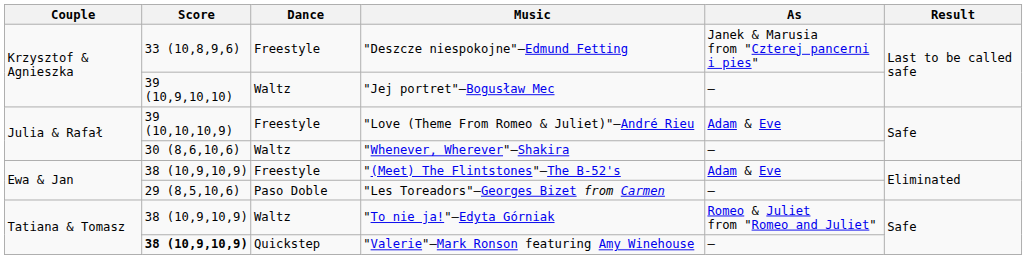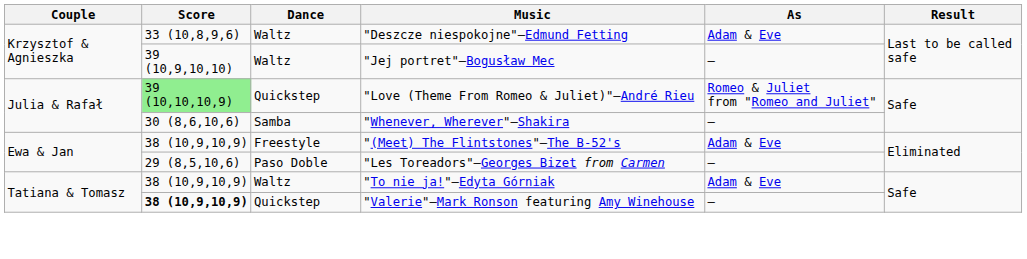 <table class="wikitable">
 <tr>
 <th width="140">Couple</th>
 <th width="110">Score</th>
 <th width="110">Dance</th>
 <th width="360">Music</th>
 <th width="185">As</th>
 <th width="140">Result</th>
 </tr>
 <tr>
 <td rowspan="2">Krzysztof & Agnieszka</td>
 <td>33 (10,8,9,6)</td>
-<td>Freestyle</td>
+<td>Waltz</td>
 <td>"Deszcze niespokojne"—<a href='#'>Edmund Fetting</a></td>
-<td>Janek & Marusia<br>from "<a href='#'>Czterej pancerni i pies</a>"</td>
+<td><a href='#'>Adam</a> & <a href='#'>Eve</a></td>
 <td rowspan="2">Last to be called safe</td>
 </tr>
 <tr>
 <td>39 (10,9,10,10)</td>
 <td>Waltz</td>
 <td>"Jej portret"—<a href='#'>Bogusław Mec</a></td>
 <td>—</td>
 </tr>
 <tr>
 <td rowspan="2">Julia & Rafał</td>
-<td>39 (10,10,10,9)</td>
-<td>Freestyle</td>
+<td style="background: lightgreen;">39 (10,10,10,9)</td>
+<td>Quickstep</td>
 <td>"Love (Theme From Romeo & Juliet)"—<a href='#'>André Rieu</a></td>
-<td><a href='#'>Adam</a> & <a href='#'>Eve</a></td>
+<td><a href='#'>Romeo</a> & <a href='#'>Juliet</a><br>from "<a href='#'>Romeo and Juliet</a>"</td>
 <td rowspan="2">Safe</td>
 </tr>
 <tr>
 <td>30 (8,6,10,6)</td>
-<td>Waltz</td>
+<td>Samba</td>
 <td>"<a href='#'>Whenever, Wherever</a>"—<a href='#'>Shakira</a></td>
 <td>—</td>
 </tr>
 <tr>
 <td rowspan="2">Ewa & Jan</td>
 <td>38 (10,9,10,9)</td>
 <td>Freestyle</td>
 <td>"<a href='#'>(Meet) The Flintstones</a>"—<a href='#'>The B-52's</a></td>
 <td><a href='#'>Adam</a> & <a href='#'>Eve</a></td>
 <td rowspan="2">Eliminated</td>
 </tr>
 <tr>
 <td>29 (8,5,10,6)</td>
 <td>Paso Doble</td>
 <td>"Les Toreadors"—<a href='#'>Georges Bizet</a> <em>from <a href='#'>Carmen</a></em></td>
 <td>—</td>
 </tr>
 <tr>
 <td rowspan="2">Tatiana & Tomasz</td>
 <td>38 (10,9,10,9)</td>
 <td>Waltz</td>
 <td>"<a href='#'>To nie ja!</a>"—<a href='#'>Edyta Górniak</a></td>
-<td><a href='#'>Romeo</a> & <a href='#'>Juliet</a><br>from "<a href='#'>Romeo and Juliet</a>"</td>
+<td><a href='#'>Adam</a> & <a href='#'>Eve</a></td>
 <td rowspan="2">Safe</td>
 </tr>
 <tr>
 <td><strong>38 (10,9,10,9)</strong></td>
 <td>Quickstep</td>
 <td>"<a href='#'>Valerie</a>"—<a href='#'>Mark Ronson</a> featuring <a href='#'>Amy Winehouse</a></td>
 <td>—</td>
 </tr>
 </table>
